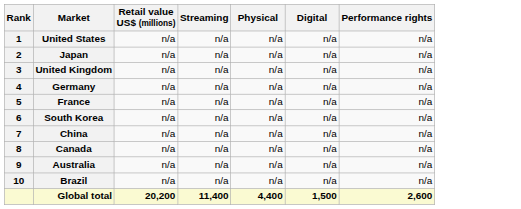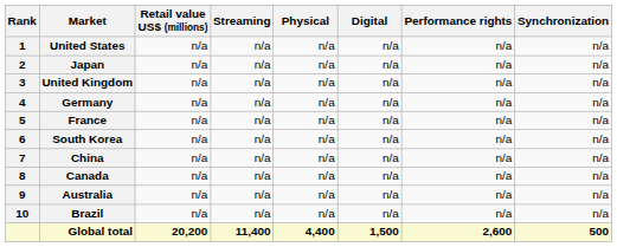 <table class="wikitable plainrowheaders sortable" style="text-align:right;">
 <tr>
 <th scope="col">Rank</th>
 <th scope="col">Market</th>
 <th scope="col">Retail value<br>US$ <small>(millions)</small></th>
 <th scope="col">Streaming</th>
 <th scope="col" style="width:5em;">Physical</th>
 <th scope="col" style="width:5em;">Digital</th>
 <th scope="col">Performance rights</th>
+<th scope="col">Synchronization</th>
 </tr>
 <tr>
 <th>1</th>
 <th scope="row">United States</th>
+<td>n/a</td>
 <td>n/a</td>
 <td>n/a</td>
 <td>n/a</td>
 <td>n/a</td>
 <td>n/a</td>
 </tr>
 <tr>
 <th>2</th>
 <th scope="row">Japan</th>
 <td>n/a</td>
 <td>n/a</td>
 <td>n/a</td>
 <td>n/a</td>
 <td>n/a</td>
+<td>n/a</td>
 </tr>
 <tr>
 <th>3</th>
 <th scope="row">United Kingdom</th>
+<td>n/a</td>
 <td>n/a</td>
 <td>n/a</td>
 <td>n/a</td>
 <td>n/a</td>
 <td>n/a</td>
 </tr>
 <tr>
 <th>4</th>
 <th scope="row">Germany</th>
 <td>n/a</td>
 <td>n/a</td>
 <td>n/a</td>
 <td>n/a</td>
 <td>n/a</td>
+<td>n/a</td>
 </tr>
 <tr>
 <th>5</th>
 <th scope="row">France</th>
+<td>n/a</td>
 <td>n/a</td>
 <td>n/a</td>
 <td>n/a</td>
 <td>n/a</td>
 <td>n/a</td>
 </tr>
 <tr>
 <th>6</th>
 <th scope="row">South Korea</th>
 <td>n/a</td>
 <td>n/a</td>
 <td>n/a</td>
 <td>n/a</td>
 <td>n/a</td>
+<td>n/a</td>
 </tr>
 <tr>
 <th>7</th>
 <th scope="row">China</th>
+<td>n/a</td>
 <td>n/a</td>
 <td>n/a</td>
 <td>n/a</td>
 <td>n/a</td>
 <td>n/a</td>
 </tr>
 <tr>
 <th>8</th>
 <th scope="row">Canada</th>
 <td>n/a</td>
 <td>n/a</td>
 <td>n/a</td>
 <td>n/a</td>
 <td>n/a</td>
+<td>n/a</td>
 </tr>
 <tr>
 <th>9</th>
 <th scope="row">Australia</th>
+<td>n/a</td>
 <td>n/a</td>
 <td>n/a</td>
 <td>n/a</td>
 <td>n/a</td>
 <td>n/a</td>
 </tr>
 <tr>
 <th>10</th>
 <th scope="row">Brazil</th>
 <td>n/a</td>
 <td>n/a</td>
 <td>n/a</td>
 <td>n/a</td>
 <td>n/a</td>
+<td>n/a</td>
 </tr>
 <tr class="sortbottom" style="background-color:#FAFAD2; font-weight:bold;">
 <td></td>
 <td>Global total</td>
 <td>20,200</td>
 <td>11,400</td>
 <td>4,400</td>
 <td>1,500</td>
 <td>2,600</td>
+<td>500</td>
 </tr>
 </table>
